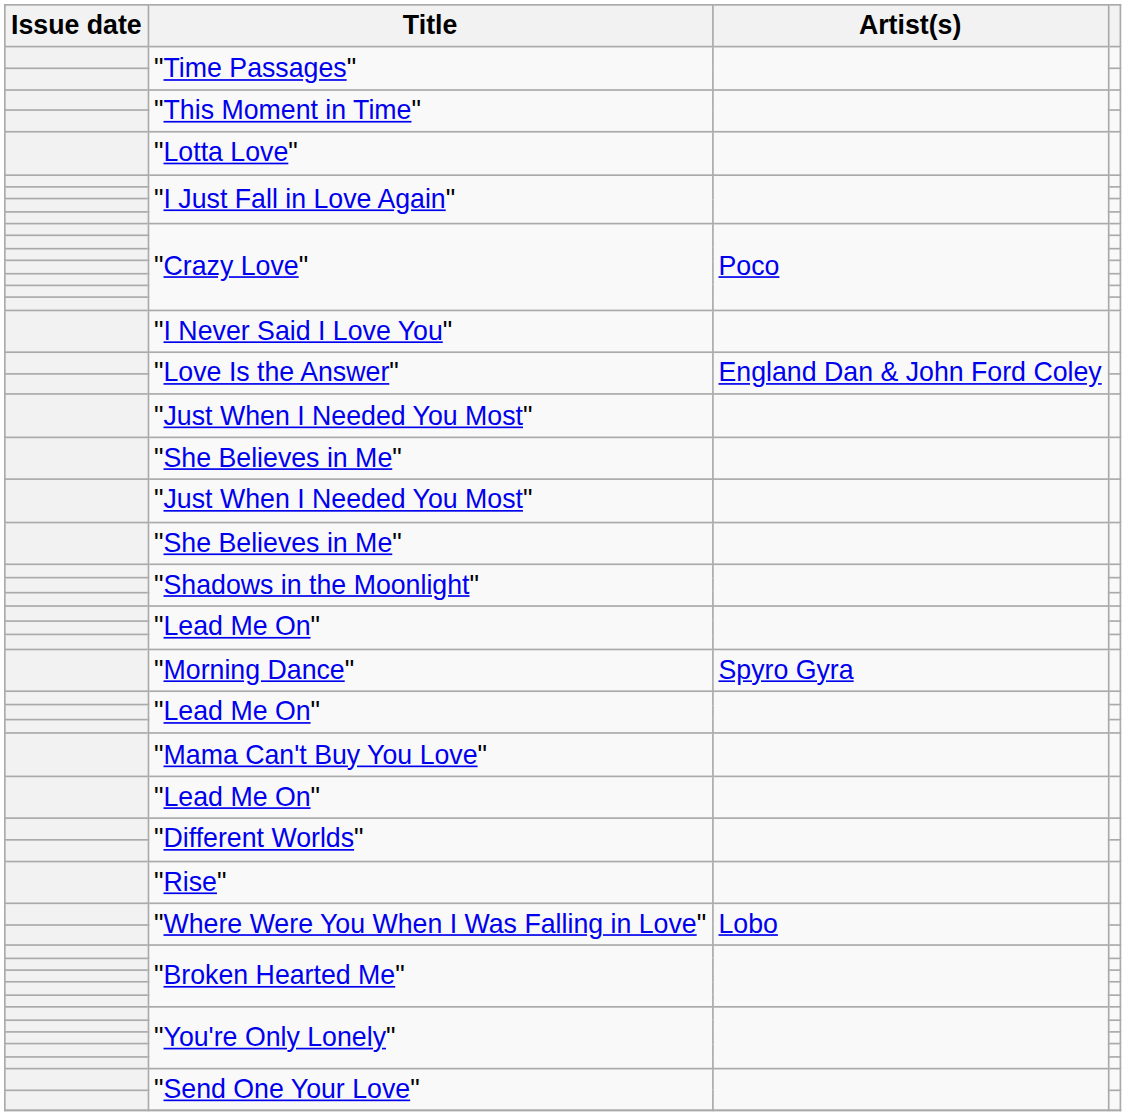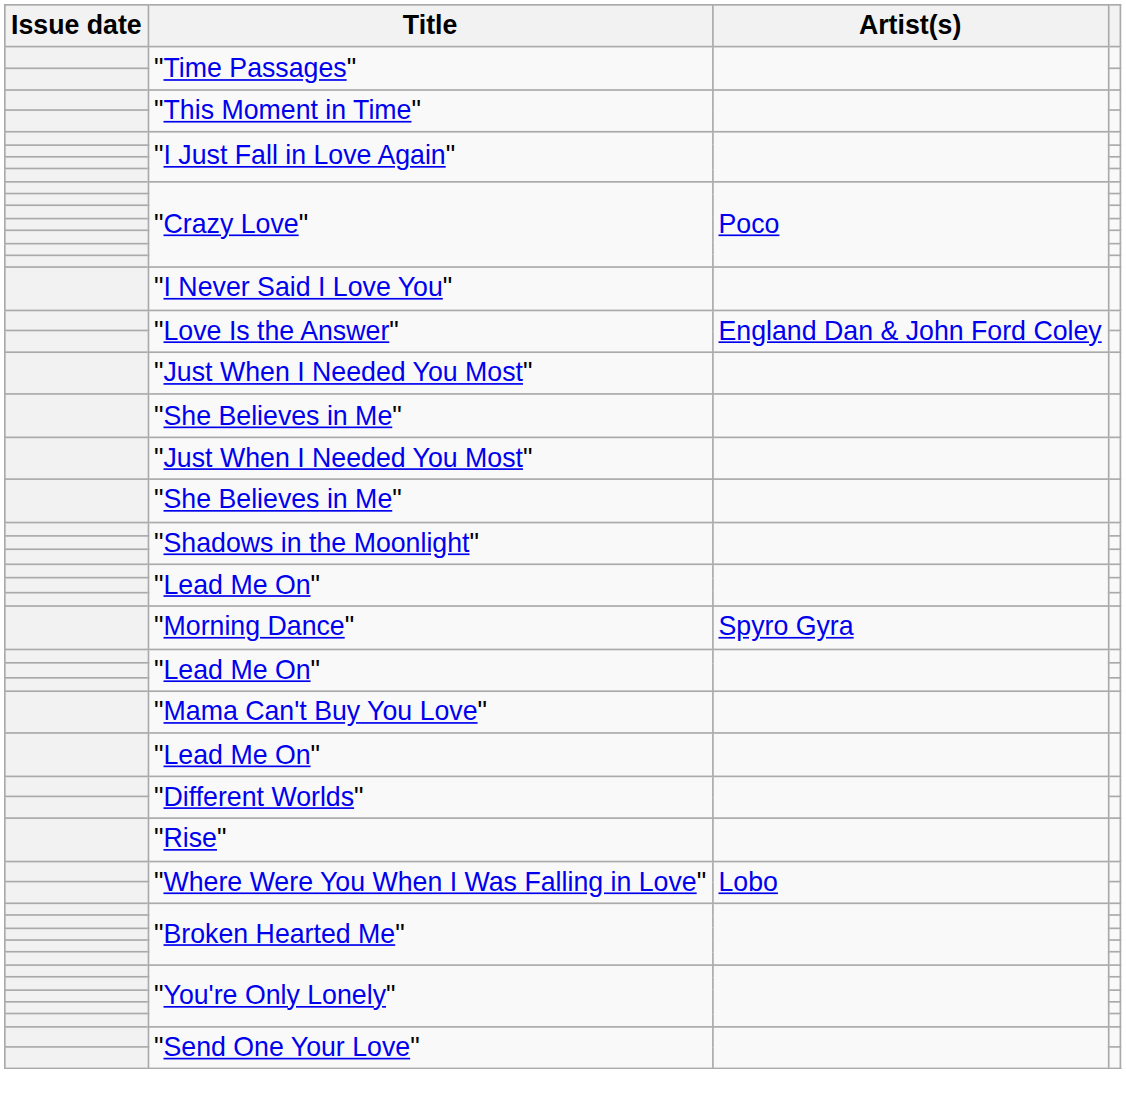 <table class="wikitable sortable plainrowheaders">
 <tr>
 <th scope=col>Issue date</th>
 <th scope=col>Title</th>
 <th scope=col>Artist(s)</th>
 <th scope=col class=unsortable></th>
 </tr>
 <tr>
 <th scope=row></th>
 <td rowspan="2">"<a href='#'>Time Passages</a>"</td>
 <td rowspan="2"></td>
 <td align=center></td>
 </tr>
 <tr>
 <th scope=row></th>
 <td align=center></td>
 </tr>
 <tr>
 <th scope=row></th>
 <td rowspan="2">"<a href='#'>This Moment in Time</a>"</td>
 <td rowspan="2"></td>
 <td align=center></td>
 </tr>
 <tr>
 <th scope=row></th>
-<td align=center></td>
-</tr>
-<tr>
-<th scope=row></th>
-<td>"<a href='#'>Lotta Love</a>"</td>
-<td></td>
 <td align=center></td>
 </tr>
 <tr>
 <th scope=row></th>
 <td rowspan="4">"<a href='#'>I Just Fall in Love Again</a>"</td>
 <td rowspan="4"></td>
 <td align=center></td>
 </tr>
 <tr>
 <th scope=row></th>
 <td align=center></td>
 </tr>
 <tr>
 <th scope=row></th>
 <td align=center></td>
 </tr>
 <tr>
 <th scope=row></th>
 <td align=center></td>
 </tr>
 <tr>
 <th scope=row></th>
 <td rowspan="7">"<a href='#'>Crazy Love</a>"</td>
 <td rowspan="7"><a href='#'>Poco</a></td>
 <td align=center></td>
 </tr>
 <tr>
 <th scope=row></th>
 <td align=center></td>
 </tr>
 <tr>
 <th scope=row></th>
 <td align=center></td>
 </tr>
 <tr>
 <th scope=row></th>
 <td align=center></td>
 </tr>
 <tr>
 <th scope=row></th>
 <td align=center></td>
 </tr>
 <tr>
 <th scope=row></th>
 <td align=center></td>
 </tr>
 <tr>
 <th scope=row></th>
 <td align=center></td>
 </tr>
 <tr>
 <th scope=row></th>
 <td>"<a href='#'>I Never Said I Love You</a>"</td>
 <td></td>
 <td align=center></td>
 </tr>
 <tr>
 <th scope=row></th>
 <td rowspan="2">"<a href='#'>Love Is the Answer</a>"</td>
 <td rowspan="2"><a href='#'>England Dan & John Ford Coley</a></td>
 <td align=center></td>
 </tr>
 <tr>
 <th scope=row></th>
 <td align=center></td>
 </tr>
 <tr>
 <th scope=row></th>
 <td>"<a href='#'>Just When I Needed You Most</a>"</td>
 <td></td>
 <td align=center></td>
 </tr>
 <tr>
 <th scope=row></th>
 <td>"<a href='#'>She Believes in Me</a>"</td>
 <td></td>
 <td align=center></td>
 </tr>
 <tr>
 <th scope=row></th>
 <td>"<a href='#'>Just When I Needed You Most</a>"</td>
 <td></td>
 <td align=center></td>
 </tr>
 <tr>
 <th scope=row></th>
 <td>"<a href='#'>She Believes in Me</a>"</td>
 <td></td>
 <td align=center></td>
 </tr>
 <tr>
 <th scope=row></th>
 <td rowspan="3">"<a href='#'>Shadows in the Moonlight</a>"</td>
 <td rowspan="3"></td>
 <td align=center></td>
 </tr>
 <tr>
 <th scope=row></th>
 <td align=center></td>
 </tr>
 <tr>
 <th scope=row></th>
 <td align=center></td>
 </tr>
 <tr>
 <th scope=row></th>
 <td rowspan="3">"<a href='#'>Lead Me On</a>"</td>
 <td rowspan="3"></td>
 <td align=center></td>
 </tr>
 <tr>
 <th scope=row></th>
 <td align=center></td>
 </tr>
 <tr>
 <th scope=row></th>
 <td align=center></td>
 </tr>
 <tr>
 <th scope=row></th>
 <td>"<a href='#'>Morning Dance</a>"</td>
 <td><a href='#'>Spyro Gyra</a></td>
 <td align=center></td>
 </tr>
 <tr>
 <th scope=row></th>
 <td rowspan="3">"<a href='#'>Lead Me On</a>"</td>
 <td rowspan="3"></td>
 <td align=center></td>
 </tr>
 <tr>
 <th scope=row></th>
 <td align=center></td>
 </tr>
 <tr>
 <th scope=row></th>
 <td align=center></td>
 </tr>
 <tr>
 <th scope=row></th>
 <td>"<a href='#'>Mama Can't Buy You Love</a>"</td>
 <td></td>
 <td align=center></td>
 </tr>
 <tr>
 <th scope=row></th>
 <td>"<a href='#'>Lead Me On</a>"</td>
 <td></td>
 <td align=center></td>
 </tr>
 <tr>
 <th scope=row></th>
 <td rowspan="2">"<a href='#'>Different Worlds</a>"</td>
 <td rowspan="2"></td>
 <td align=center></td>
 </tr>
 <tr>
 <th scope=row></th>
 <td align=center></td>
 </tr>
 <tr>
 <th scope=row></th>
 <td>"<a href='#'>Rise</a>"</td>
 <td></td>
 <td align=center></td>
 </tr>
 <tr>
 <th scope=row></th>
 <td rowspan="2">"<a href='#'>Where Were You When I Was Falling in Love</a>"</td>
 <td rowspan="2"><a href='#'>Lobo</a></td>
 <td align=center></td>
 </tr>
 <tr>
 <th scope=row></th>
 <td align=center></td>
 </tr>
 <tr>
 <th scope=row></th>
 <td rowspan="5">"<a href='#'>Broken Hearted Me</a>"</td>
 <td rowspan="5"></td>
 <td align=center></td>
 </tr>
 <tr>
 <th scope=row></th>
 <td align=center></td>
 </tr>
 <tr>
 <th scope=row></th>
 <td align=center></td>
 </tr>
 <tr>
 <th scope=row></th>
 <td align=center></td>
 </tr>
 <tr>
 <th scope=row></th>
 <td align=center></td>
 </tr>
 <tr>
 <th scope=row></th>
 <td rowspan="5">"<a href='#'>You're Only Lonely</a>"</td>
 <td rowspan="5"></td>
 <td align=center></td>
 </tr>
 <tr>
 <th scope=row></th>
 <td align=center></td>
 </tr>
 <tr>
 <th scope=row></th>
 <td align=center></td>
 </tr>
 <tr>
 <th scope=row></th>
 <td align=center></td>
 </tr>
 <tr>
 <th scope=row></th>
 <td align=center></td>
 </tr>
 <tr>
 <th scope=row></th>
 <td rowspan="2">"<a href='#'>Send One Your Love</a>"</td>
 <td rowspan="2"></td>
 <td align=center></td>
 </tr>
 <tr>
 <th scope=row></th>
 <td align=center></td>
 </tr>
 <tr>
 </tr>
 </table>
